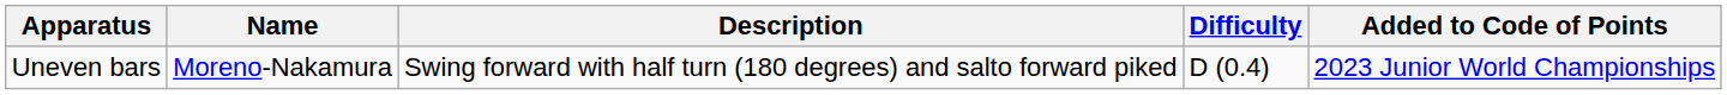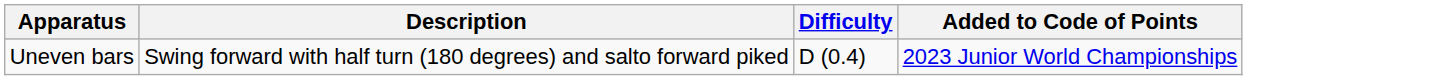 <table class="wikitable">
 <tr>
 <th>Apparatus</th>
-<th>Name</th>
 <th>Description</th>
 <th><a href='#'>Difficulty</a></th>
 <th>Added to Code of Points</th>
 </tr>
 <tr>
 <td>Uneven bars</td>
-<td><a href='#'>Moreno</a>-Nakamura</td>
 <td>Swing forward with half turn (180 degrees) and salto forward piked</td>
 <td>D (0.4)</td>
 <td><a href='#'>2023 Junior World Championships</a></td>
 </tr>
 </table>
